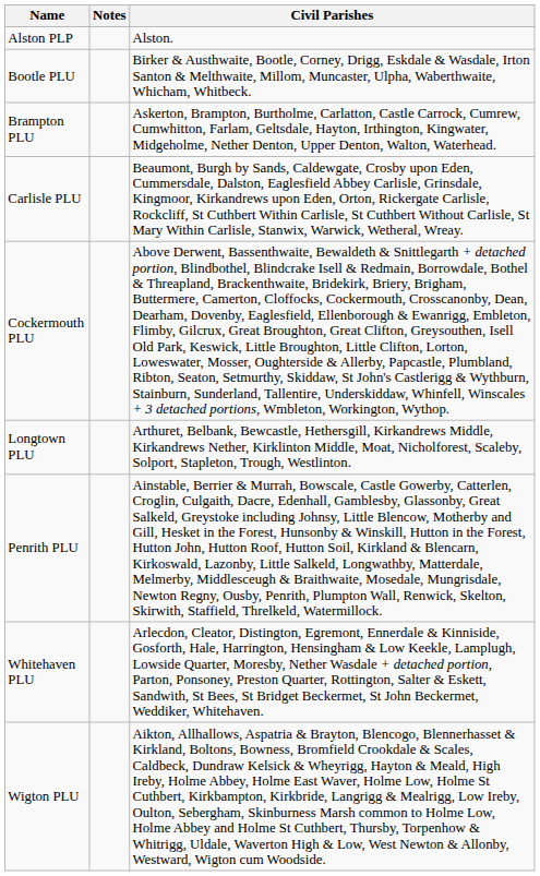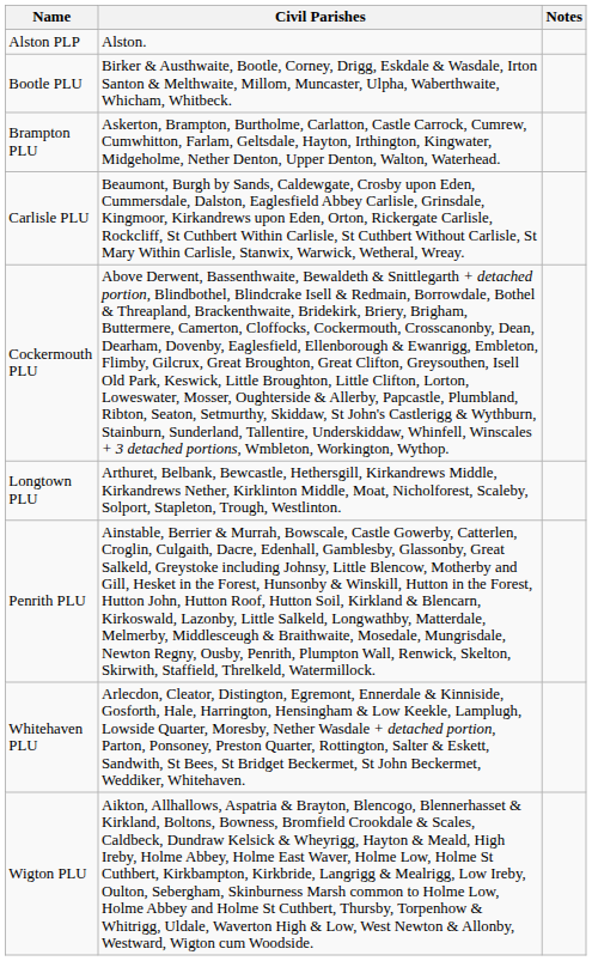 <table class="wikitable">
 <tr>
 <th>Name</th>
+<th>Civil Parishes</th>
 <th>Notes</th>
-<th>Civil Parishes</th>
 </tr>
 <tr>
 <td>Alston PLP</td>
+<td>Alston.</td>
 <td></td>
-<td>Alston.</td>
 </tr>
 <tr>
 <td>Bootle PLU</td>
+<td>Birker & Austhwaite, Bootle, Corney, Drigg, Eskdale & Wasdale, Irton Santon & Melthwaite, Millom, Muncaster, Ulpha, Waberthwaite, Whicham, Whitbeck.</td>
 <td></td>
-<td>Birker & Austhwaite, Bootle, Corney, Drigg, Eskdale & Wasdale, Irton Santon & Melthwaite, Millom, Muncaster, Ulpha, Waberthwaite, Whicham, Whitbeck.</td>
 </tr>
 <tr>
 <td>Brampton PLU</td>
+<td>Askerton, Brampton, Burtholme, Carlatton, Castle Carrock, Cumrew, Cumwhitton, Farlam, Geltsdale, Hayton, Irthington, Kingwater, Midgeholme, Nether Denton, Upper Denton, Walton, Waterhead.</td>
 <td></td>
-<td>Askerton, Brampton, Burtholme, Carlatton, Castle Carrock, Cumrew, Cumwhitton, Farlam, Geltsdale, Hayton, Irthington, Kingwater, Midgeholme, Nether Denton, Upper Denton, Walton, Waterhead.</td>
 </tr>
 <tr>
 <td>Carlisle PLU</td>
+<td>Beaumont, Burgh by Sands, Caldewgate, Crosby upon Eden, Cummersdale, Dalston, Eaglesfield Abbey Carlisle, Grinsdale, Kingmoor, Kirkandrews upon Eden, Orton, Rickergate Carlisle, Rockcliff, St Cuthbert Within Carlisle, St Cuthbert Without Carlisle, St Mary Within Carlisle, Stanwix, Warwick, Wetheral, Wreay.</td>
 <td></td>
-<td>Beaumont, Burgh by Sands, Caldewgate, Crosby upon Eden, Cummersdale, Dalston, Eaglesfield Abbey Carlisle, Grinsdale, Kingmoor, Kirkandrews upon Eden, Orton, Rickergate Carlisle, Rockcliff, St Cuthbert Within Carlisle, St Cuthbert Without Carlisle, St Mary Within Carlisle, Stanwix, Warwick, Wetheral, Wreay.</td>
 </tr>
 <tr>
 <td>Cockermouth PLU</td>
+<td>Above Derwent, Bassenthwaite, Bewaldeth & Snittlegarth <em>+ detached portion</em>, Blindbothel, Blindcrake Isell & Redmain, Borrowdale, Bothel & Threapland, Brackenthwaite, Bridekirk, Briery, Brigham, Buttermere, Camerton, Cloffocks, Cockermouth, Crosscanonby, Dean, Dearham, Dovenby, Eaglesfield, Ellenborough & Ewanrigg, Embleton, Flimby, Gilcrux, Great Broughton, Great Clifton, Greysouthen, Isell Old Park, Keswick, Little Broughton, Little Clifton, Lorton, Loweswater, Mosser, Oughterside & Allerby, Papcastle, Plumbland, Ribton, Seaton, Setmurthy, Skiddaw, St John's Castlerigg & Wythburn, Stainburn, Sunderland, Tallentire, Underskiddaw, Whinfell, Winscales <em>+ 3 detached portions</em>, Wmbleton, Workington, Wythop.</td>
 <td></td>
-<td>Above Derwent, Bassenthwaite, Bewaldeth & Snittlegarth <em>+ detached portion</em>, Blindbothel, Blindcrake Isell & Redmain, Borrowdale, Bothel & Threapland, Brackenthwaite, Bridekirk, Briery, Brigham, Buttermere, Camerton, Cloffocks, Cockermouth, Crosscanonby, Dean, Dearham, Dovenby, Eaglesfield, Ellenborough & Ewanrigg, Embleton, Flimby, Gilcrux, Great Broughton, Great Clifton, Greysouthen, Isell Old Park, Keswick, Little Broughton, Little Clifton, Lorton, Loweswater, Mosser, Oughterside & Allerby, Papcastle, Plumbland, Ribton, Seaton, Setmurthy, Skiddaw, St John's Castlerigg & Wythburn, Stainburn, Sunderland, Tallentire, Underskiddaw, Whinfell, Winscales <em>+ 3 detached portions</em>, Wmbleton, Workington, Wythop.</td>
 </tr>
 <tr>
 <td>Longtown PLU</td>
+<td>Arthuret, Belbank, Bewcastle, Hethersgill, Kirkandrews Middle, Kirkandrews Nether, Kirklinton Middle, Moat, Nicholforest, Scaleby, Solport, Stapleton, Trough, Westlinton.</td>
 <td></td>
-<td>Arthuret, Belbank, Bewcastle, Hethersgill, Kirkandrews Middle, Kirkandrews Nether, Kirklinton Middle, Moat, Nicholforest, Scaleby, Solport, Stapleton, Trough, Westlinton.</td>
 </tr>
 <tr>
 <td>Penrith PLU</td>
+<td>Ainstable, Berrier & Murrah, Bowscale, Castle Gowerby, Catterlen, Croglin, Culgaith, Dacre, Edenhall, Gamblesby, Glassonby, Great Salkeld, Greystoke including Johnsy, Little Blencow, Motherby and Gill, Hesket in the Forest, Hunsonby & Winskill, Hutton in the Forest, Hutton John, Hutton Roof, Hutton Soil, Kirkland & Blencarn, Kirkoswald, Lazonby, Little Salkeld, Longwathby, Matterdale, Melmerby, Middlesceugh & Braithwaite, Mosedale, Mungrisdale, Newton Regny, Ousby, Penrith, Plumpton Wall, Renwick, Skelton, Skirwith, Staffield, Threlkeld, Watermillock.</td>
 <td></td>
-<td>Ainstable, Berrier & Murrah, Bowscale, Castle Gowerby, Catterlen, Croglin, Culgaith, Dacre, Edenhall, Gamblesby, Glassonby, Great Salkeld, Greystoke including Johnsy, Little Blencow, Motherby and Gill, Hesket in the Forest, Hunsonby & Winskill, Hutton in the Forest, Hutton John, Hutton Roof, Hutton Soil, Kirkland & Blencarn, Kirkoswald, Lazonby, Little Salkeld, Longwathby, Matterdale, Melmerby, Middlesceugh & Braithwaite, Mosedale, Mungrisdale, Newton Regny, Ousby, Penrith, Plumpton Wall, Renwick, Skelton, Skirwith, Staffield, Threlkeld, Watermillock.</td>
 </tr>
 <tr>
 <td>Whitehaven PLU</td>
+<td>Arlecdon, Cleator, Distington, Egremont, Ennerdale & Kinniside, Gosforth, Hale, Harrington, Hensingham & Low Keekle, Lamplugh, Lowside Quarter, Moresby, Nether Wasdale <em>+ detached portion</em>, Parton, Ponsoney, Preston Quarter, Rottington, Salter & Eskett, Sandwith, St Bees, St Bridget Beckermet, St John Beckermet, Weddiker, Whitehaven.</td>
 <td></td>
-<td>Arlecdon, Cleator, Distington, Egremont, Ennerdale & Kinniside, Gosforth, Hale, Harrington, Hensingham & Low Keekle, Lamplugh, Lowside Quarter, Moresby, Nether Wasdale <em>+ detached portion</em>, Parton, Ponsoney, Preston Quarter, Rottington, Salter & Eskett, Sandwith, St Bees, St Bridget Beckermet, St John Beckermet, Weddiker, Whitehaven.</td>
 </tr>
 <tr>
 <td>Wigton PLU</td>
+<td>Aikton, Allhallows, Aspatria & Brayton, Blencogo, Blennerhasset & Kirkland, Boltons, Bowness, Bromfield Crookdale & Scales, Caldbeck, Dundraw Kelsick & Wheyrigg, Hayton & Meald, High Ireby, Holme Abbey, Holme East Waver, Holme Low, Holme St Cuthbert, Kirkbampton, Kirkbride, Langrigg & Mealrigg, Low Ireby, Oulton, Sebergham, Skinburness Marsh common to Holme Low, Holme Abbey and Holme St Cuthbert, Thursby, Torpenhow & Whitrigg, Uldale, Waverton High & Low, West Newton & Allonby, Westward, Wigton cum Woodside.</td>
 <td></td>
-<td>Aikton, Allhallows, Aspatria & Brayton, Blencogo, Blennerhasset & Kirkland, Boltons, Bowness, Bromfield Crookdale & Scales, Caldbeck, Dundraw Kelsick & Wheyrigg, Hayton & Meald, High Ireby, Holme Abbey, Holme East Waver, Holme Low, Holme St Cuthbert, Kirkbampton, Kirkbride, Langrigg & Mealrigg, Low Ireby, Oulton, Sebergham, Skinburness Marsh common to Holme Low, Holme Abbey and Holme St Cuthbert, Thursby, Torpenhow & Whitrigg, Uldale, Waverton High & Low, West Newton & Allonby, Westward, Wigton cum Woodside.</td>
 </tr>
 </table>
